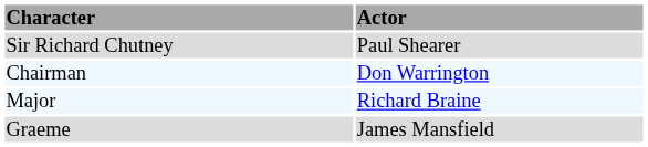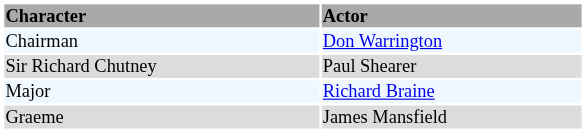 <table style="width:40%; height:100px" border="0">
 <tr>
 <td style="background:darkgray"><strong>Character</strong></td>
 <td style="background:darkgray"><strong>Actor</strong></td>
 </tr>
 <tr>
+<td style="background:aliceblue">Chairman</td>
+<td style="background:aliceblue"><a href='#'>Don Warrington</a></td>
+</tr>
+<tr>
 <td style="background:gainsboro">Sir Richard Chutney</td>
 <td style="background:gainsboro">Paul Shearer</td>
-</tr>
-<tr>
-<td style="background:aliceblue">Chairman</td>
-<td style="background:aliceblue"><a href='#'>Don Warrington</a></td>
 </tr>
 <tr>
 <td style="background:aliceblue">Major</td>
 <td style="background:aliceblue"><a href='#'>Richard Braine</a></td>
 </tr>
 <tr>
 <td style="background:gainsboro">Graeme</td>
 <td style="background:gainsboro">James Mansfield</td>
 </tr>
 </table>
